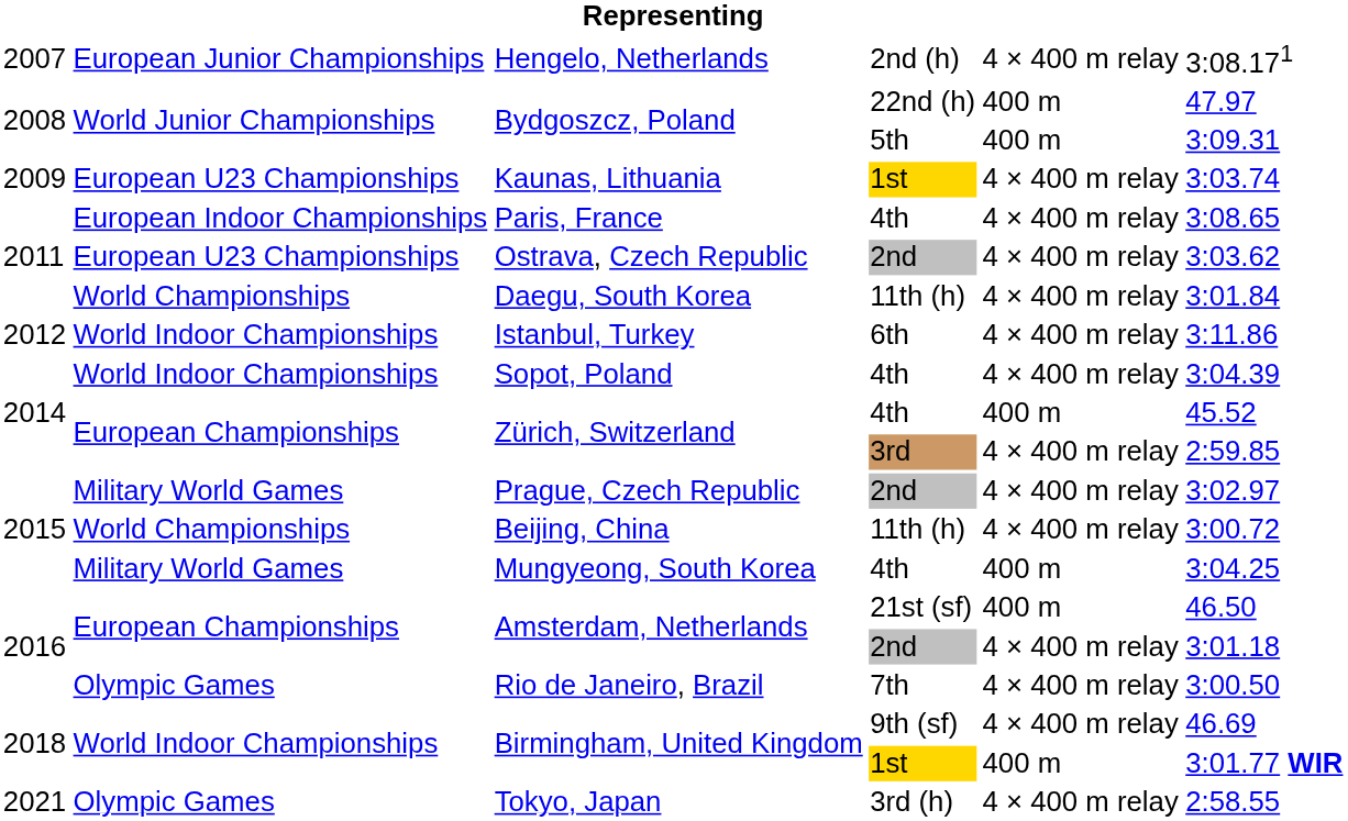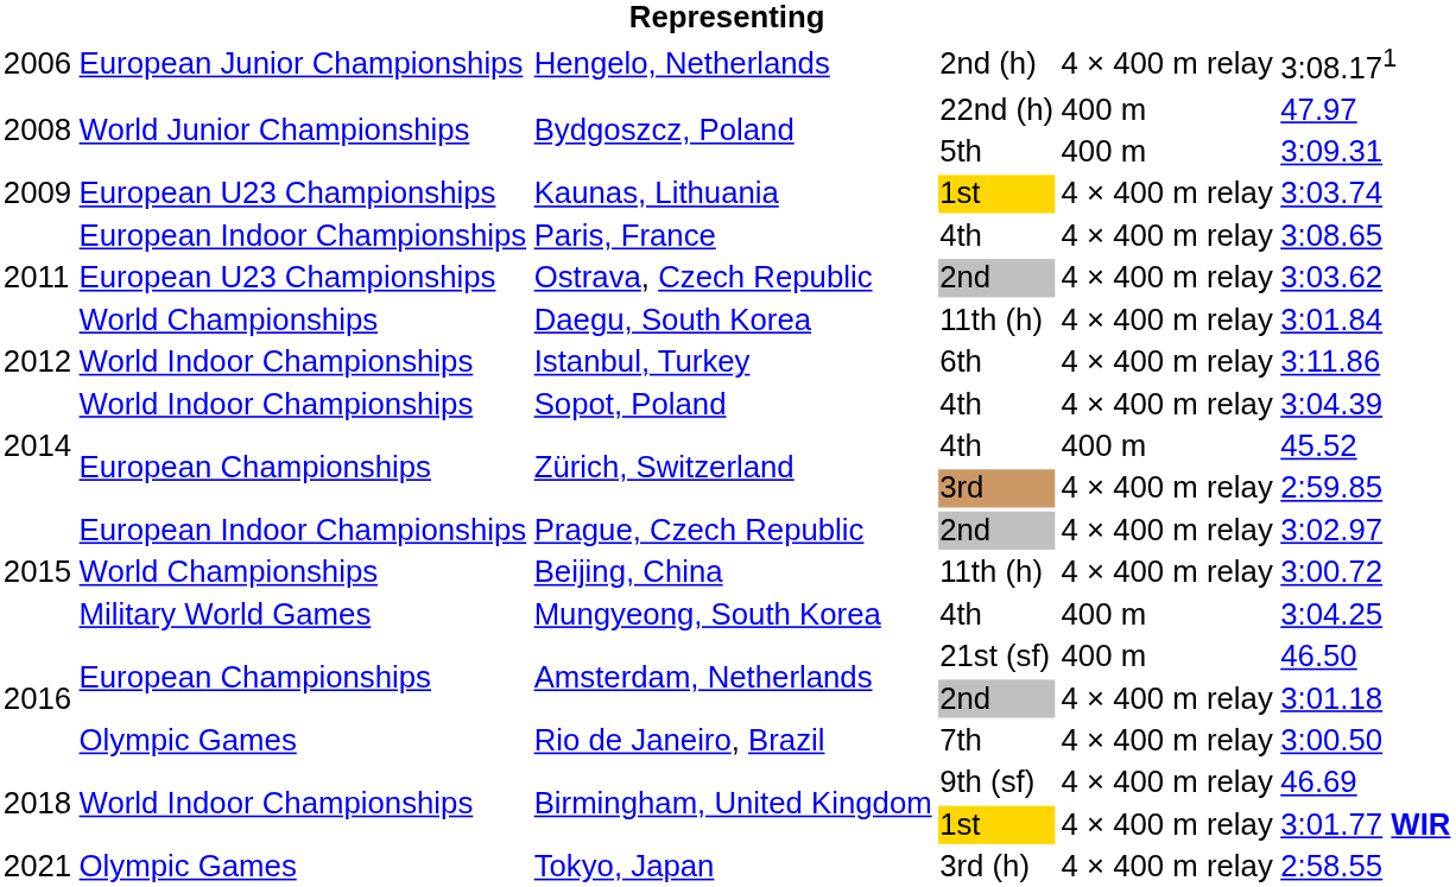 <table>
 <tr>
 <th colspan="6">Representing </th>
 </tr>
 <tr>
-<td>2007</td>
+<td>2006</td>
 <td><a href='#'>European Junior Championships</a></td>
 <td><a href='#'>Hengelo, Netherlands</a></td>
 <td>2nd (h)</td>
 <td>4 × 400 m relay</td>
 <td>3:08.17<sup>1</sup></td>
 </tr>
 <tr>
 <td rowspan=2>2008</td>
 <td rowspan=2><a href='#'>World Junior Championships</a></td>
 <td rowspan=2><a href='#'>Bydgoszcz, Poland</a></td>
 <td>22nd (h)</td>
 <td>400 m</td>
 <td><a href='#'>47.97</a></td>
 </tr>
 <tr>
 <td>5th</td>
 <td>400 m</td>
 <td><a href='#'>3:09.31</a></td>
 </tr>
 <tr>
 <td>2009</td>
 <td><a href='#'>European U23 Championships</a></td>
 <td><a href='#'>Kaunas, Lithuania</a></td>
 <td bgcolor=gold>1st</td>
 <td>4 × 400 m relay</td>
 <td><a href='#'>3:03.74</a></td>
 </tr>
 <tr>
 <td rowspan=3>2011</td>
 <td><a href='#'>European Indoor Championships</a></td>
 <td><a href='#'>Paris, France</a></td>
 <td>4th</td>
 <td>4 × 400 m relay</td>
 <td><a href='#'>3:08.65</a></td>
 </tr>
 <tr>
 <td><a href='#'>European U23 Championships</a></td>
 <td><a href='#'>Ostrava</a>, <a href='#'>Czech Republic</a></td>
 <td bgcolor=silver>2nd</td>
 <td>4 × 400 m relay</td>
 <td><a href='#'>3:03.62</a></td>
 </tr>
 <tr>
 <td><a href='#'>World Championships</a></td>
 <td><a href='#'>Daegu, South Korea</a></td>
 <td>11th (h)</td>
 <td>4 × 400 m relay</td>
 <td><a href='#'>3:01.84</a></td>
 </tr>
 <tr>
 <td>2012</td>
 <td><a href='#'>World Indoor Championships</a></td>
 <td><a href='#'>Istanbul, Turkey</a></td>
 <td>6th</td>
 <td>4 × 400 m relay</td>
 <td><a href='#'>3:11.86</a></td>
 </tr>
 <tr>
 <td rowspan=3>2014</td>
 <td><a href='#'>World Indoor Championships</a></td>
 <td><a href='#'>Sopot, Poland</a></td>
 <td>4th</td>
 <td>4 × 400 m relay</td>
 <td><a href='#'>3:04.39</a></td>
 </tr>
 <tr>
 <td rowspan=2><a href='#'>European Championships</a></td>
 <td rowspan=2><a href='#'>Zürich, Switzerland</a></td>
 <td>4th</td>
 <td>400 m</td>
 <td><a href='#'>45.52</a></td>
 </tr>
 <tr>
 <td bgcolor="CC9966">3rd</td>
 <td>4 × 400 m relay</td>
 <td><a href='#'>2:59.85</a></td>
 </tr>
 <tr>
 <td rowspan=3>2015</td>
-<td><a href='#'>Military World Games</a></td>
+<td><a href='#'>European Indoor Championships</a></td>
 <td><a href='#'>Prague, Czech Republic</a></td>
 <td bgcolor=silver>2nd</td>
 <td>4 × 400 m relay</td>
 <td><a href='#'>3:02.97</a></td>
 </tr>
 <tr>
 <td><a href='#'>World Championships</a></td>
 <td><a href='#'>Beijing, China</a></td>
 <td>11th (h)</td>
 <td>4 × 400 m relay</td>
 <td><a href='#'>3:00.72</a></td>
 </tr>
 <tr>
 <td><a href='#'>Military World Games</a></td>
 <td><a href='#'>Mungyeong, South Korea</a></td>
 <td>4th</td>
 <td>400 m</td>
 <td><a href='#'>3:04.25</a></td>
 </tr>
 <tr>
 <td rowspan=3>2016</td>
 <td rowspan=2><a href='#'>European Championships</a></td>
 <td rowspan=2><a href='#'>Amsterdam, Netherlands</a></td>
 <td>21st (sf)</td>
 <td>400 m</td>
 <td><a href='#'>46.50</a></td>
 </tr>
 <tr>
 <td bgcolor=silver>2nd</td>
 <td>4 × 400 m relay</td>
 <td><a href='#'>3:01.18</a></td>
 </tr>
 <tr>
 <td><a href='#'>Olympic Games</a></td>
 <td><a href='#'>Rio de Janeiro</a>, <a href='#'>Brazil</a></td>
 <td>7th</td>
 <td>4 × 400 m relay</td>
 <td><a href='#'>3:00.50</a></td>
 </tr>
 <tr>
 <td rowspan=2>2018</td>
 <td rowspan=2><a href='#'>World Indoor Championships</a></td>
 <td rowspan=2><a href='#'>Birmingham, United Kingdom</a></td>
 <td>9th (sf)</td>
 <td>4 × 400 m relay</td>
 <td><a href='#'>46.69</a></td>
 </tr>
 <tr>
 <td bgcolor=gold>1st</td>
-<td>400 m</td>
+<td>4 × 400 m relay</td>
 <td><a href='#'>3:01.77</a> <strong><a href='#'>WIR</a></strong></td>
 </tr>
 <tr>
 <td>2021</td>
 <td><a href='#'>Olympic Games</a></td>
 <td><a href='#'>Tokyo, Japan</a></td>
 <td>3rd (h)</td>
 <td>4 × 400 m relay</td>
 <td><a href='#'>2:58.55</a></td>
 </tr>
 </table>
